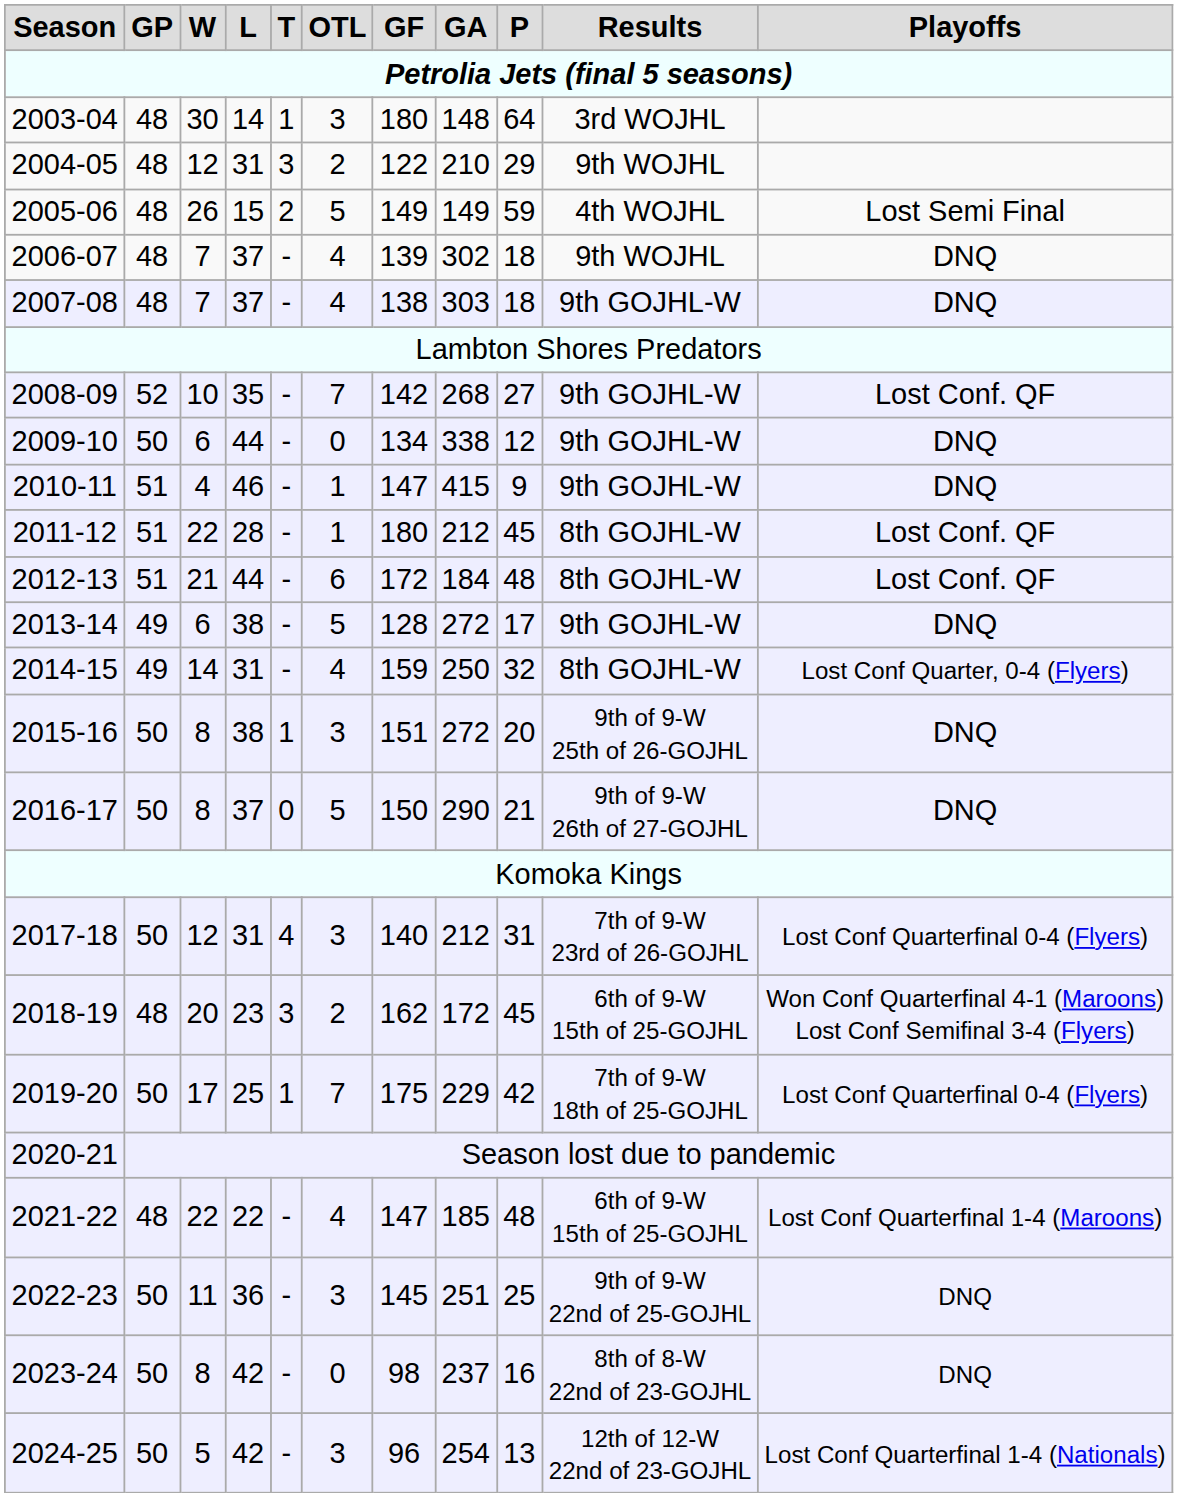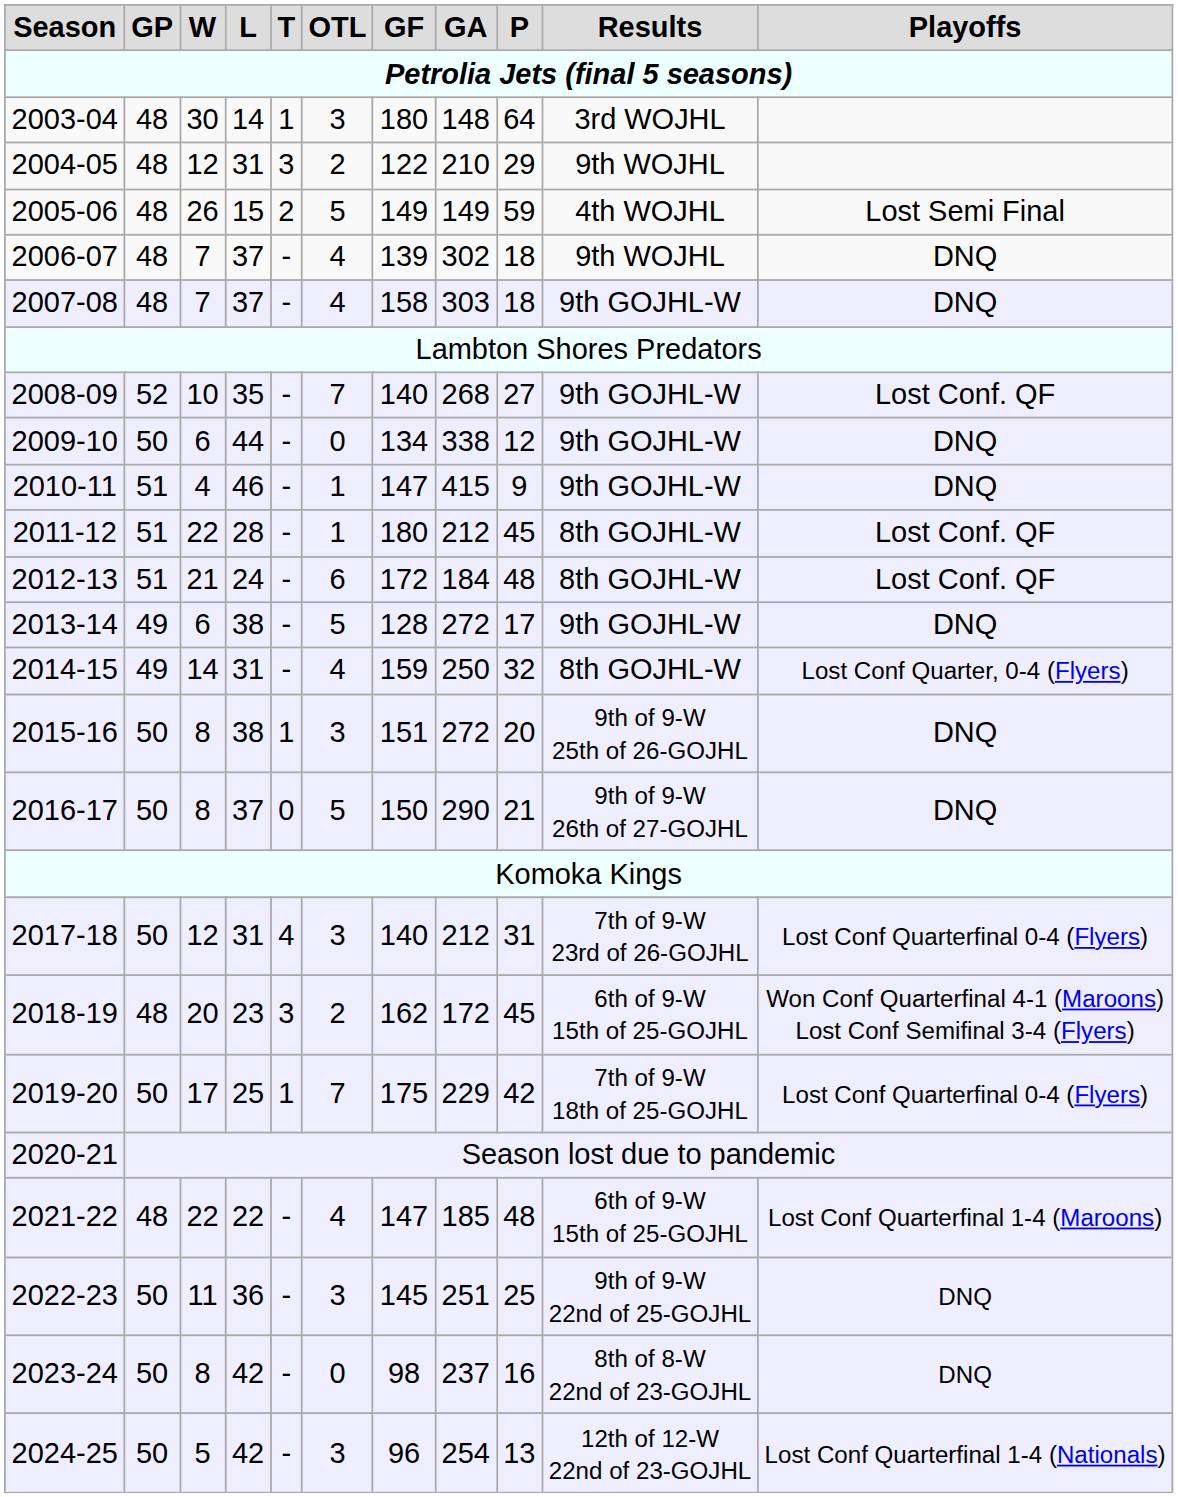 <table class="wikitable">
 <tr style="text-align:center; background:#ddd;">
 <td><strong>Season</strong></td>
 <td><strong>GP</strong></td>
 <td><strong>W</strong></td>
 <td><strong>L</strong></td>
 <td><strong>T</strong></td>
 <td><strong>OTL</strong></td>
 <td><strong>GF</strong></td>
 <td><strong>GA</strong></td>
 <td><strong>P</strong></td>
 <td><strong>Results</strong></td>
 <td><strong>Playoffs</strong></td>
 </tr>
 <tr style="text-align:center; background:#eff;">
 <td colspan="11"><strong><em>Petrolia Jets<strong> (final 5 seasons)<em></td>
 </tr>
 <tr style="text-align:center;">
 <td>2003-04</td>
 <td>48</td>
 <td>30</td>
 <td>14</td>
 <td>1</td>
 <td>3</td>
 <td>180</td>
 <td>148</td>
 <td>64</td>
 <td>3rd WOJHL</td>
 <td></td>
 </tr>
 <tr style="text-align:center;">
 <td>2004-05</td>
 <td>48</td>
 <td>12</td>
 <td>31</td>
 <td>3</td>
 <td>2</td>
 <td>122</td>
 <td>210</td>
 <td>29</td>
 <td>9th WOJHL</td>
 <td></td>
 </tr>
 <tr style="text-align:center;">
 <td>2005-06</td>
 <td>48</td>
 <td>26</td>
 <td>15</td>
 <td>2</td>
 <td>5</td>
 <td>149</td>
 <td>149</td>
 <td>59</td>
 <td>4th WOJHL</td>
 <td>Lost Semi Final</td>
 </tr>
 <tr style="text-align:center;">
 <td>2006-07</td>
 <td>48</td>
 <td>7</td>
 <td>37</td>
 <td>-</td>
 <td>4</td>
 <td>139</td>
 <td>302</td>
 <td>18</td>
 <td>9th WOJHL</td>
 <td>DNQ</td>
 </tr>
 <tr style="text-align:center; background:#eef;">
 <td>2007-08</td>
 <td>48</td>
 <td>7</td>
 <td>37</td>
 <td>-</td>
 <td>4</td>
-<td>138</td>
+<td>158</td>
 <td>303</td>
 <td>18</td>
 <td>9th GOJHL-W</td>
 <td>DNQ</td>
 </tr>
 <tr style="text-align:center; background:#eff;">
 <td colspan="11"></em></strong>Lambton Shores Predators<strong><em></td>
 </tr>
 <tr style="text-align:center; background:#eef;">
 <td>2008-09</td>
 <td>52</td>
 <td>10</td>
 <td>35</td>
 <td>-</td>
 <td>7</td>
-<td>142</td>
+<td>140</td>
 <td>268</td>
 <td>27</td>
 <td>9th GOJHL-W</td>
 <td>Lost Conf. QF</td>
 </tr>
 <tr style="text-align:center; background:#eef;">
 <td>2009-10</td>
 <td>50</td>
 <td>6</td>
 <td>44</td>
 <td>-</td>
 <td>0</td>
 <td>134</td>
 <td>338</td>
 <td>12</td>
 <td>9th GOJHL-W</td>
 <td>DNQ</td>
 </tr>
 <tr style="text-align:center; background:#eef;">
 <td>2010-11</td>
 <td>51</td>
 <td>4</td>
 <td>46</td>
 <td>-</td>
 <td>1</td>
 <td>147</td>
 <td>415</td>
 <td>9</td>
 <td>9th GOJHL-W</td>
 <td>DNQ</td>
 </tr>
 <tr style="text-align:center; background:#eef;">
 <td>2011-12</td>
 <td>51</td>
 <td>22</td>
 <td>28</td>
 <td>-</td>
 <td>1</td>
 <td>180</td>
 <td>212</td>
 <td>45</td>
 <td>8th GOJHL-W</td>
 <td>Lost Conf. QF</td>
 </tr>
 <tr style="text-align:center; background:#eef;">
 <td>2012-13</td>
 <td>51</td>
 <td>21</td>
-<td>44</td>
+<td>24</td>
 <td>-</td>
 <td>6</td>
 <td>172</td>
 <td>184</td>
 <td>48</td>
 <td>8th GOJHL-W</td>
 <td>Lost Conf. QF</td>
 </tr>
 <tr align="center" bgcolor="#eeeeff">
 <td>2013-14</td>
 <td>49</td>
 <td>6</td>
 <td>38</td>
 <td>-</td>
 <td>5</td>
 <td>128</td>
 <td>272</td>
 <td>17</td>
 <td>9th GOJHL-W</td>
 <td>DNQ</td>
 </tr>
 <tr align="center" bgcolor="#eeeeff">
 <td>2014-15</td>
 <td>49</td>
 <td>14</td>
 <td>31</td>
 <td>-</td>
 <td>4</td>
 <td>159</td>
 <td>250</td>
 <td>32</td>
 <td>8th GOJHL-W</td>
 <td><small>Lost Conf Quarter, 0-4 (<a href='#'>Flyers</a>)</small></td>
 </tr>
 <tr align="center" bgcolor="#eeeeff">
 <td>2015-16</td>
 <td>50</td>
 <td>8</td>
 <td>38</td>
 <td>1</td>
 <td>3</td>
 <td>151</td>
 <td>272</td>
 <td>20</td>
 <td><small>9th of 9-W<br>25th of 26-GOJHL</small></td>
 <td>DNQ</td>
 </tr>
 <tr align="center" bgcolor="#eeeeff">
 <td>2016-17</td>
 <td>50</td>
 <td>8</td>
 <td>37</td>
 <td>0</td>
 <td>5</td>
 <td>150</td>
 <td>290</td>
 <td>21</td>
 <td><small>9th of 9-W<br>26th of 27-GOJHL</small></td>
 <td>DNQ</td>
 </tr>
 <tr style="text-align:center; background:#eff;">
 <td colspan="11"></em></strong>Komoka Kings<strong><em></td>
 </tr>
 <tr align="center" bgcolor="#eeeeff">
 <td>2017-18</td>
 <td>50</td>
 <td>12</td>
 <td>31</td>
 <td>4</td>
 <td>3</td>
 <td>140</td>
 <td>212</td>
 <td>31</td>
 <td><small>7th of 9-W<br>23rd of 26-GOJHL</small></td>
 <td><small>Lost Conf Quarterfinal 0-4 (<a href='#'>Flyers</a>)</small></td>
 </tr>
 <tr align="center" bgcolor="#eeeeff">
 <td>2018-19</td>
 <td>48</td>
 <td>20</td>
 <td>23</td>
 <td>3</td>
 <td>2</td>
 <td>162</td>
 <td>172</td>
 <td>45</td>
 <td><small>6th of 9-W<br>15th of 25-GOJHL</small></td>
 <td><small> Won Conf Quarterfinal 4-1 (<a href='#'>Maroons</a>)</small><br><small>Lost Conf Semifinal 3-4 (<a href='#'>Flyers</a>)</small></td>
 </tr>
 <tr align="center" bgcolor="#eeeeff">
 <td>2019-20</td>
 <td>50</td>
 <td>17</td>
 <td>25</td>
 <td>1</td>
 <td>7</td>
 <td>175</td>
 <td>229</td>
 <td>42</td>
 <td><small>7th of 9-W<br>18th of 25-GOJHL</small></td>
 <td><small>Lost Conf Quarterfinal 0-4 (<a href='#'>Flyers</a>)</small></td>
 </tr>
 <tr align="center" bgcolor="#eeeeff">
 <td>2020-21</td>
 <td colspan=10></em>Season lost due to pandemic</td>
 </tr>
 <tr align="center" bgcolor="#eeeeff">
 <td>2021-22</td>
 <td>48</td>
 <td>22</td>
 <td>22</td>
 <td>-</td>
 <td>4</td>
 <td>147</td>
 <td>185</td>
 <td>48</td>
 <td><small>6th of 9-W<br>15th of 25-GOJHL</small></td>
 <td><small>Lost Conf Quarterfinal 1-4 (<a href='#'>Maroons</a>)</small></td>
 </tr>
 <tr align="center" bgcolor="#eeeeff">
 <td>2022-23</td>
 <td>50</td>
 <td>11</td>
 <td>36</td>
 <td>-</td>
 <td>3</td>
 <td>145</td>
 <td>251</td>
 <td>25</td>
 <td><small>9th of 9-W<br>22nd of 25-GOJHL</small></td>
 <td><small>DNQ</small></td>
 </tr>
 <tr align="center" bgcolor="#eeeeff">
 <td>2023-24</td>
 <td>50</td>
 <td>8</td>
 <td>42</td>
 <td>-</td>
 <td>0</td>
 <td>98</td>
 <td>237</td>
 <td>16</td>
 <td><small>8th of 8-W<br>22nd of 23-GOJHL</small></td>
 <td><small>DNQ</small></td>
 </tr>
 <tr align="center" bgcolor="#eeeeff">
 <td>2024-25</td>
 <td>50</td>
 <td>5</td>
 <td>42</td>
 <td>-</td>
 <td>3</td>
 <td>96</td>
 <td>254</td>
 <td>13</td>
 <td><small>12th of 12-W<br>22nd of 23-GOJHL</small></td>
 <td><small>Lost Conf Quarterfinal 1-4 (<a href='#'>Nationals</a>)</small></td>
 </tr>
 </table>
